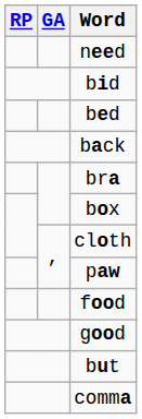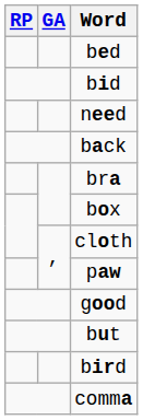 <table class="wikitable floatright" style="text-align: center; margin-right: 1em;">
 <tr>
 <th><a href='#'>RP</a></th>
 <th><a href='#'>GA</a></th>
 <th>Word</th>
 </tr>
 <tr>
 <td></td>
 <td></td>
-<td>n<strong>ee</strong>d</td>
+<td>b<strong>e</strong>d</td>
 </tr>
 <tr>
 <td colspan="2"></td>
 <td>b<strong>i</strong>d</td>
 </tr>
 <tr>
 <td></td>
 <td></td>
-<td>b<strong>e</strong>d</td>
+<td>n<strong>ee</strong>d</td>
 </tr>
 <tr>
 <td colspan="2"></td>
 <td>b<strong>a</strong>ck</td>
 </tr>
 <tr>
 <td></td>
 <td rowspan="2"></td>
 <td>br<strong>a</strong></td>
 </tr>
 <tr>
 <td rowspan="2"></td>
 <td>b<strong>o</strong>x</td>
 </tr>
 <tr>
 <td rowspan="2">, </td>
 <td>cl<strong>o</strong>th</td>
 </tr>
 <tr>
 <td></td>
 <td>p<strong>aw</strong></td>
 </tr>
 <tr>
-<td></td>
-<td></td>
-<td>f<strong>oo</strong>d</td>
-</tr>
-<tr>
 <td colspan="2"></td>
 <td>g<strong>oo</strong>d</td>
 </tr>
 <tr>
 <td colspan="2"></td>
 <td>b<strong>u</strong>t</td>
 </tr>
 <tr>
+<td></td>
+<td></td>
+<td>b<strong>ir</strong>d</td>
+</tr>
+<tr>
 <td colspan="2"></td>
 <td>comm<strong>a</strong></td>
 </tr>
 </table>
